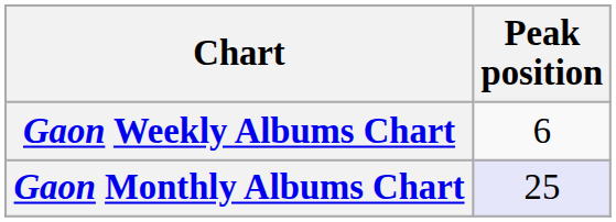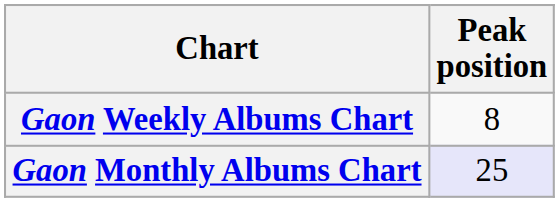 <table class="wikitable sortable plainrowheaders">
 <tr>
 <th scope="col">Chart</th>
 <th scope="col">Peak<br>position</th>
 </tr>
 <tr>
 <th scope="row"><em><a href='#'>Gaon</a></em> <a href='#'>Weekly Albums Chart</a></th>
-<td align="center">6</td>
+<td align="center">8</td>
 </tr>
 <tr>
 <th scope="row"><em><a href='#'>Gaon</a></em> <a href='#'>Monthly Albums Chart</a></th>
 <td align="center" style="background: lavender;">25</td>
 </tr>
 </table>
